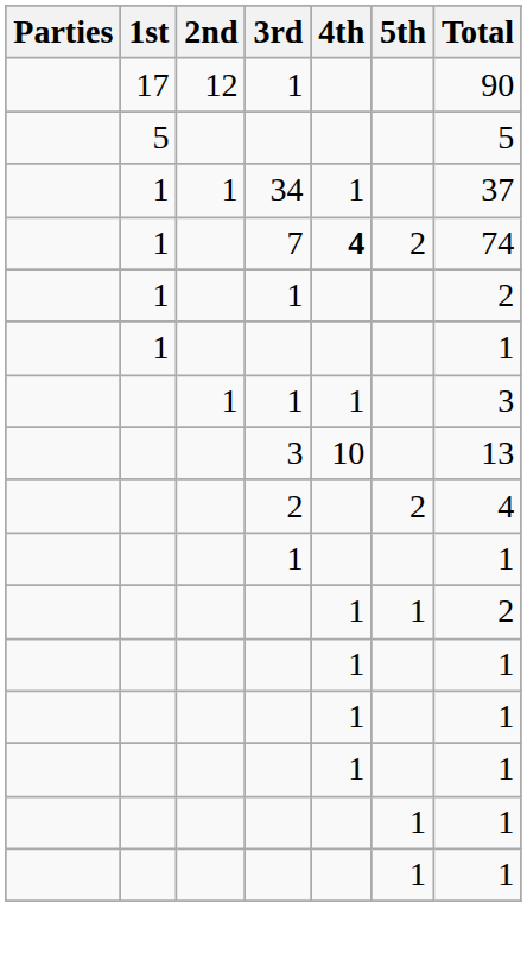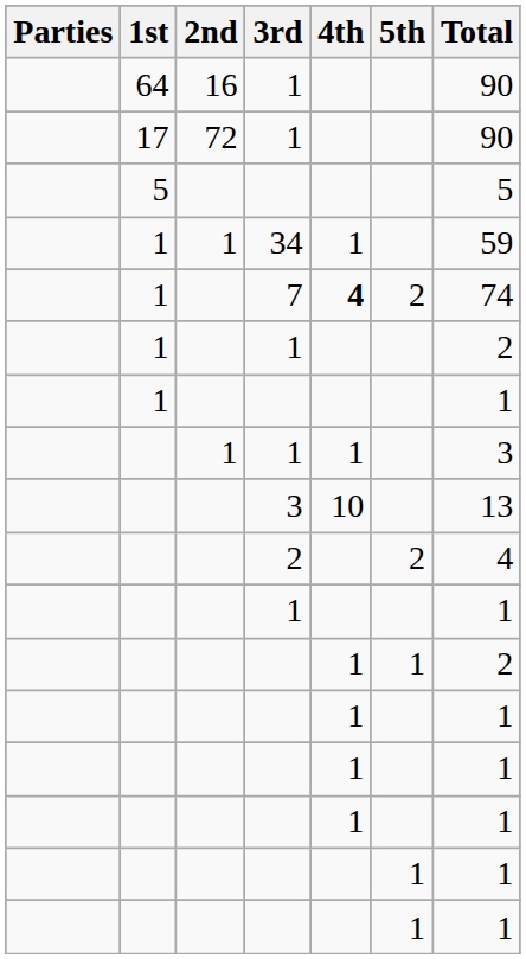 <table class="wikitable" style="text-align:right;">
 <tr>
 <th style="text-align:left;">Parties</th>
 <th>1st</th>
 <th>2nd</th>
 <th>3rd</th>
 <th>4th</th>
 <th>5th</th>
 <th>Total</th>
 </tr>
 <tr>
 <td style="text-align:left;"></td>
+<td>64</td>
+<td>16</td>
+<td>1</td>
+<td></td>
+<td></td>
+<td>90</td>
+</tr>
+<tr>
+<td style="text-align:left;"></td>
 <td>17</td>
-<td>12</td>
+<td>72</td>
 <td>1</td>
 <td></td>
 <td></td>
 <td>90</td>
 </tr>
 <tr>
 <td style="text-align:left;"></td>
 <td>5</td>
 <td></td>
 <td></td>
 <td></td>
 <td></td>
 <td>5</td>
 </tr>
 <tr>
 <td style="text-align:left;"></td>
 <td>1</td>
 <td>1</td>
 <td>34</td>
 <td>1</td>
 <td></td>
-<td>37</td>
+<td>59</td>
 </tr>
 <tr>
 <td style="text-align:left;"></td>
 <td>1</td>
 <td></td>
 <td>7</td>
 <td><strong>4</strong></td>
 <td>2</td>
 <td>74</td>
 </tr>
 <tr>
 <td style="text-align:left;"></td>
 <td>1</td>
 <td></td>
 <td>1</td>
 <td></td>
 <td></td>
 <td>2</td>
 </tr>
 <tr>
 <td style="text-align:left;"></td>
 <td>1</td>
 <td></td>
 <td></td>
 <td></td>
 <td></td>
 <td>1</td>
 </tr>
 <tr>
 <td style="text-align:left;"></td>
 <td></td>
 <td>1</td>
 <td>1</td>
 <td>1</td>
 <td></td>
 <td>3</td>
 </tr>
 <tr>
 <td style="text-align:left;"></td>
 <td></td>
 <td></td>
 <td>3</td>
 <td>10</td>
 <td></td>
 <td>13</td>
 </tr>
 <tr>
 <td style="text-align:left;"></td>
 <td></td>
 <td></td>
 <td>2</td>
 <td></td>
 <td>2</td>
 <td>4</td>
 </tr>
 <tr>
 <td style="text-align:left;"></td>
 <td></td>
 <td></td>
 <td>1</td>
 <td></td>
 <td></td>
 <td>1</td>
 </tr>
 <tr>
 <td style="text-align:left;"></td>
 <td></td>
 <td></td>
 <td></td>
 <td>1</td>
 <td>1</td>
 <td>2</td>
 </tr>
 <tr>
 <td style="text-align:left;"></td>
 <td></td>
 <td></td>
 <td></td>
 <td>1</td>
 <td></td>
 <td>1</td>
 </tr>
 <tr>
 <td style="text-align:left;"></td>
 <td></td>
 <td></td>
 <td></td>
 <td>1</td>
 <td></td>
 <td>1</td>
 </tr>
 <tr>
 <td style="text-align:left;"></td>
 <td></td>
 <td></td>
 <td></td>
 <td>1</td>
 <td></td>
 <td>1</td>
 </tr>
 <tr>
 <td style="text-align:left;"></td>
 <td></td>
 <td></td>
 <td></td>
 <td></td>
 <td>1</td>
 <td>1</td>
 </tr>
 <tr>
 <td style="text-align:left;"></td>
 <td></td>
 <td></td>
 <td></td>
 <td></td>
 <td>1</td>
 <td>1</td>
 </tr>
 </table>
